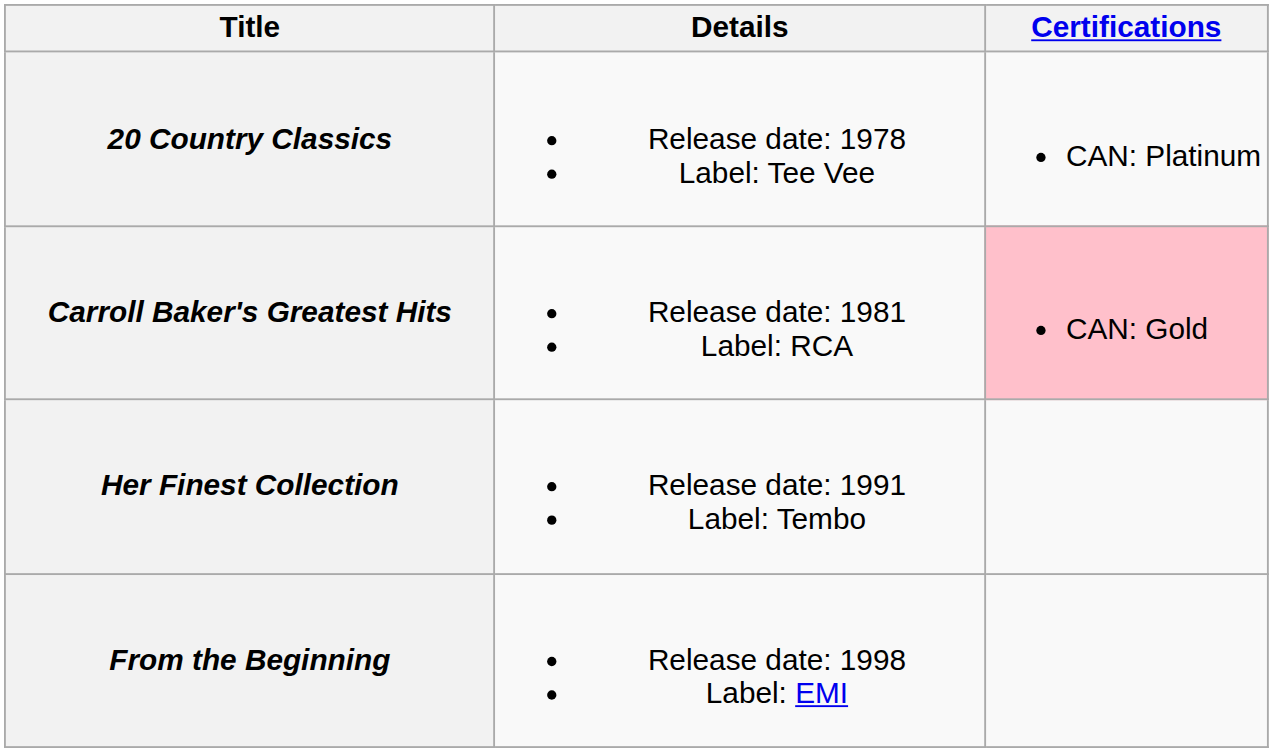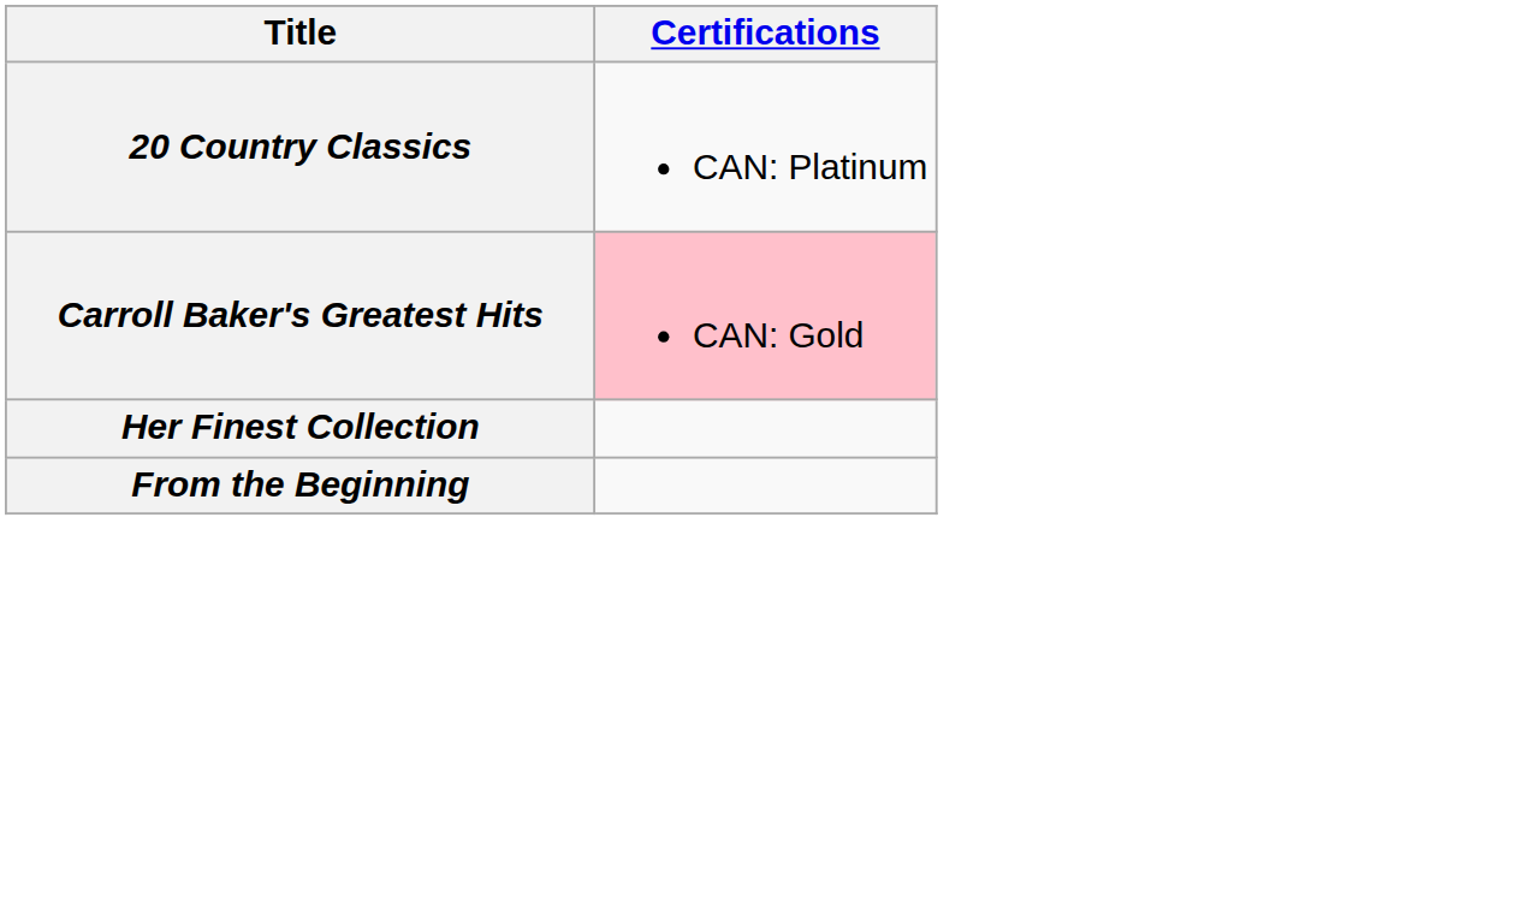 <table class="wikitable plainrowheaders" style="text-align:center;">
 <tr>
 <th style="width:16em;">Title</th>
-<th style="width:16em;">Details</th>
 <th><a href='#'>Certifications</a></th>
 </tr>
 <tr>
 <th scope="row"><em>20 Country Classics</em></th>
-<td><br><ul><li>Release date: 1978</li><li>Label: Tee Vee</li></ul></td>
 <td align="left"><br><ul><li>CAN: Platinum</li></ul></td>
 </tr>
 <tr>
 <th scope="row"><em>Carroll Baker's Greatest Hits</em></th>
-<td><br><ul><li>Release date: 1981</li><li>Label: RCA</li></ul></td>
 <td align="left" style="background: pink;"><br><ul><li>CAN: Gold</li></ul></td>
 </tr>
 <tr>
 <th scope="row"><em>Her Finest Collection</em></th>
-<td><br><ul><li>Release date: 1991</li><li>Label: Tembo</li></ul></td>
 <td></td>
 </tr>
 <tr>
 <th scope="row"><em>From the Beginning</em></th>
-<td><br><ul><li>Release date: 1998</li><li>Label: <a href='#'>EMI</a></li></ul></td>
 <td></td>
 </tr>
 </table>
